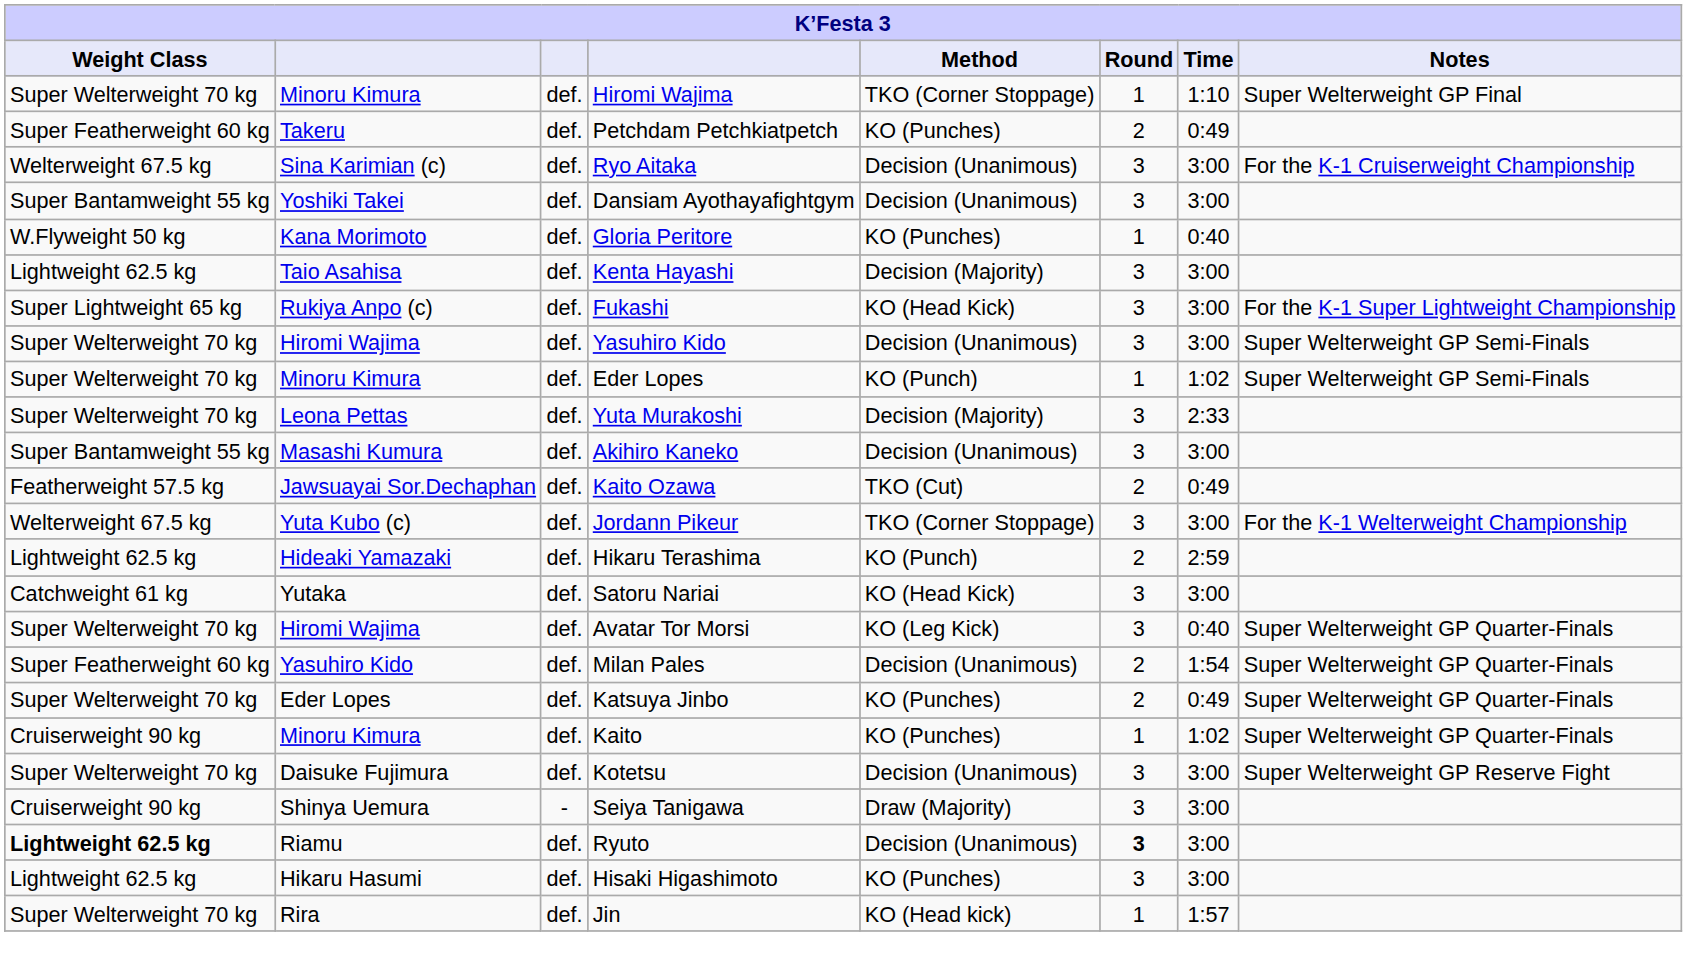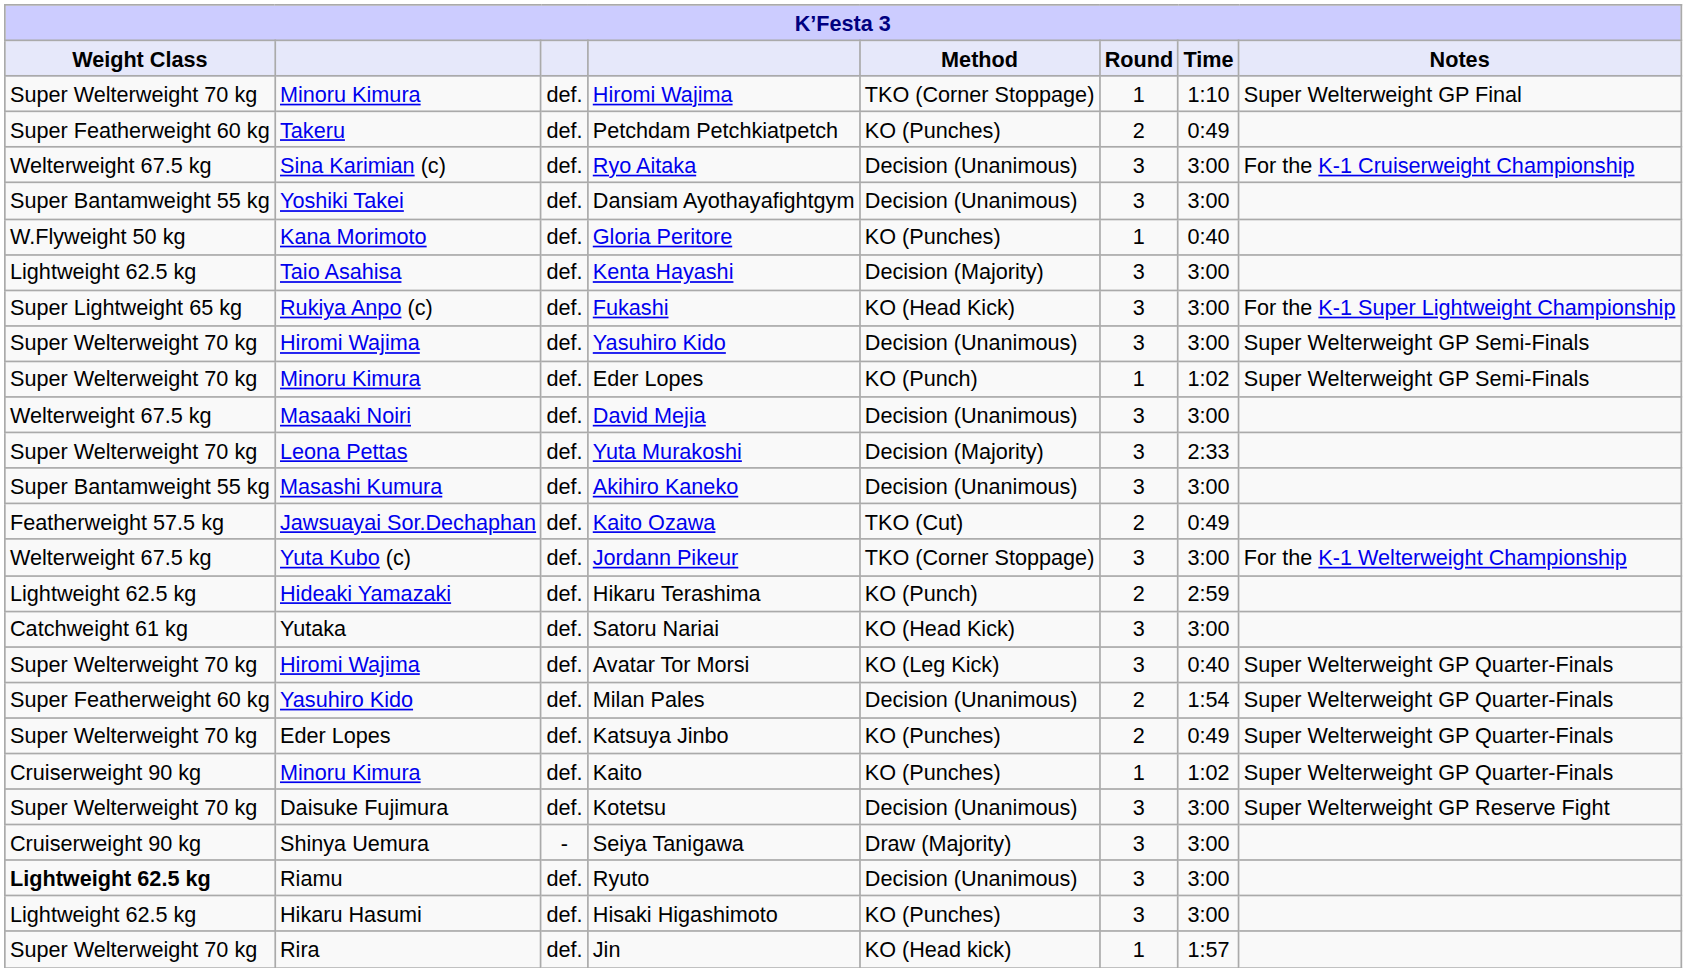 <table class="wikitable" style="font-size: 80%;">
 <tr>
 <th colspan="8" style="background-color: #ccf; color: #000080; text-align: center;"><strong>K’Festa 3</strong></th>
 </tr>
 <tr>
 <th colspan="1" style="background-color: #E6E8FA; color: #000000; text-align: center;">Weight Class</th>
 <th colspan="1" style="background-color: #E6E8FA; color: #000000; text-align: center;"></th>
 <th colspan="1" style="background-color: #E6E8FA; color: #000000; text-align: center;"></th>
 <th colspan="1" style="background-color: #E6E8FA; color: #000000; text-align: center;"></th>
 <th colspan="1" style="background-color: #E6E8FA; color: #000000; text-align: center;">Method</th>
 <th colspan="1" style="background-color: #E6E8FA; color: #000000; text-align: center;">Round</th>
 <th colspan="1" style="background-color: #E6E8FA; color: #000000; text-align: center;">Time</th>
 <th colspan="1" style="background-color: #E6E8FA; color: #000000; text-align: center;">Notes</th>
 </tr>
 <tr>
 <td>Super Welterweight 70 kg</td>
 <td> <a href='#'>Minoru Kimura</a></td>
 <td align=center>def.</td>
 <td> <a href='#'>Hiromi Wajima</a></td>
 <td>TKO (Corner Stoppage)</td>
 <td align=center>1</td>
 <td align=center>1:10</td>
 <td>Super Welterweight GP Final</td>
 </tr>
 <tr>
 <td>Super Featherweight 60 kg</td>
 <td> <a href='#'>Takeru</a></td>
 <td align=center>def.</td>
 <td> Petchdam Petchkiatpetch</td>
 <td>KO (Punches)</td>
 <td align=center>2</td>
 <td align=center>0:49</td>
 <td></td>
 </tr>
 <tr>
 <td>Welterweight 67.5 kg</td>
 <td> <a href='#'>Sina Karimian</a> (c)</td>
 <td align=center>def.</td>
 <td> <a href='#'>Ryo Aitaka</a></td>
 <td>Decision (Unanimous)</td>
 <td align=center>3</td>
 <td align=center>3:00</td>
 <td>For the <a href='#'>K-1 Cruiserweight Championship</a></td>
 </tr>
 <tr>
 <td>Super Bantamweight 55 kg</td>
 <td> <a href='#'>Yoshiki Takei</a></td>
 <td align=center>def.</td>
 <td> Dansiam Ayothayafightgym</td>
 <td>Decision (Unanimous)</td>
 <td align=center>3</td>
 <td align=center>3:00</td>
 <td></td>
 </tr>
 <tr>
 <td>W.Flyweight 50 kg</td>
 <td> <a href='#'>Kana Morimoto</a></td>
 <td align=center>def.</td>
 <td> <a href='#'>Gloria Peritore</a></td>
 <td>KO (Punches)</td>
 <td align=center>1</td>
 <td align=center>0:40</td>
 <td></td>
 </tr>
 <tr>
 <td>Lightweight 62.5 kg</td>
 <td> <a href='#'>Taio Asahisa</a></td>
 <td align=center>def.</td>
 <td> <a href='#'>Kenta Hayashi</a></td>
 <td>Decision (Majority)</td>
 <td align=center>3</td>
 <td align=center>3:00</td>
 <td></td>
 </tr>
 <tr>
 <td>Super Lightweight 65 kg</td>
 <td> <a href='#'>Rukiya Anpo</a> (c)</td>
 <td align=center>def.</td>
 <td> <a href='#'>Fukashi</a></td>
 <td>KO (Head Kick)</td>
 <td align=center>3</td>
 <td align=center>3:00</td>
 <td>For the <a href='#'>K-1 Super Lightweight Championship</a></td>
 </tr>
 <tr>
 <td>Super Welterweight 70 kg</td>
 <td> <a href='#'>Hiromi Wajima</a></td>
 <td align=center>def.</td>
 <td> <a href='#'>Yasuhiro Kido</a></td>
 <td>Decision (Unanimous)</td>
 <td align=center>3</td>
 <td align=center>3:00</td>
 <td>Super Welterweight GP Semi-Finals</td>
 </tr>
 <tr>
 <td>Super Welterweight 70 kg</td>
 <td> <a href='#'>Minoru Kimura</a></td>
 <td align=center>def.</td>
 <td> Eder Lopes</td>
 <td>KO (Punch)</td>
 <td align=center>1</td>
 <td align=center>1:02</td>
 <td>Super Welterweight GP Semi-Finals</td>
+</tr>
+<tr>
+<td>Welterweight 67.5 kg</td>
+<td> <a href='#'>Masaaki Noiri</a></td>
+<td align=center>def.</td>
+<td> <a href='#'>David Mejia</a></td>
+<td>Decision (Unanimous)</td>
+<td align=center>3</td>
+<td align=center>3:00</td>
+<td></td>
 </tr>
 <tr>
 <td>Super Welterweight 70 kg</td>
 <td> <a href='#'>Leona Pettas</a></td>
 <td align=center>def.</td>
 <td> <a href='#'>Yuta Murakoshi</a></td>
 <td>Decision (Majority)</td>
 <td align=center>3</td>
 <td align=center>2:33</td>
 <td></td>
 </tr>
 <tr>
 <td>Super Bantamweight 55 kg</td>
 <td> <a href='#'>Masashi Kumura</a></td>
 <td align=center>def.</td>
 <td> <a href='#'>Akihiro Kaneko</a></td>
 <td>Decision (Unanimous)</td>
 <td align=center>3</td>
 <td align=center>3:00</td>
 <td></td>
 </tr>
 <tr>
 <td>Featherweight 57.5 kg</td>
 <td> <a href='#'>Jawsuayai Sor.Dechaphan</a></td>
 <td align=center>def.</td>
 <td> <a href='#'>Kaito Ozawa</a></td>
 <td>TKO (Cut)</td>
 <td align=center>2</td>
 <td align=center>0:49</td>
 <td></td>
 </tr>
 <tr>
 <td>Welterweight 67.5 kg</td>
 <td> <a href='#'>Yuta Kubo</a> (c)</td>
 <td align=center>def.</td>
 <td> <a href='#'>Jordann Pikeur</a></td>
 <td>TKO (Corner Stoppage)</td>
 <td align=center>3</td>
 <td align=center>3:00</td>
 <td>For the <a href='#'>K-1 Welterweight Championship</a></td>
 </tr>
 <tr>
 <td>Lightweight 62.5 kg</td>
 <td> <a href='#'>Hideaki Yamazaki</a></td>
 <td align=center>def.</td>
 <td> Hikaru Terashima</td>
 <td>KO (Punch)</td>
 <td align=center>2</td>
 <td align=center>2:59</td>
 <td></td>
 </tr>
 <tr>
 <td>Catchweight 61 kg</td>
 <td> Yutaka</td>
 <td align=center>def.</td>
 <td> Satoru Nariai</td>
 <td>KO (Head Kick)</td>
 <td align=center>3</td>
 <td align=center>3:00</td>
 <td></td>
 </tr>
 <tr>
 <td>Super Welterweight 70 kg</td>
 <td> <a href='#'>Hiromi Wajima</a></td>
 <td align=center>def.</td>
 <td> Avatar Tor Morsi</td>
 <td>KO (Leg Kick)</td>
 <td align=center>3</td>
 <td align=center>0:40</td>
 <td>Super Welterweight GP Quarter-Finals</td>
 </tr>
 <tr>
 <td>Super Featherweight 60 kg</td>
 <td> <a href='#'>Yasuhiro Kido</a></td>
 <td align=center>def.</td>
 <td> Milan Pales</td>
 <td>Decision (Unanimous)</td>
 <td align=center>2</td>
 <td align=center>1:54</td>
 <td>Super Welterweight GP Quarter-Finals</td>
 </tr>
 <tr>
 <td>Super Welterweight 70 kg</td>
 <td> Eder Lopes</td>
 <td align=center>def.</td>
 <td> Katsuya Jinbo</td>
 <td>KO (Punches)</td>
 <td align=center>2</td>
 <td align=center>0:49</td>
 <td>Super Welterweight GP Quarter-Finals</td>
 </tr>
 <tr>
 <td>Cruiserweight 90 kg</td>
 <td> <a href='#'>Minoru Kimura</a></td>
 <td align=center>def.</td>
 <td> Kaito</td>
 <td>KO (Punches)</td>
 <td align=center>1</td>
 <td align=center>1:02</td>
 <td>Super Welterweight GP Quarter-Finals</td>
 </tr>
 <tr>
 <td>Super Welterweight 70 kg</td>
 <td> Daisuke Fujimura</td>
 <td align=center>def.</td>
 <td> Kotetsu</td>
 <td>Decision (Unanimous)</td>
 <td align=center>3</td>
 <td align=center>3:00</td>
 <td>Super Welterweight GP Reserve Fight</td>
 </tr>
 <tr>
 <td>Cruiserweight 90 kg</td>
 <td> Shinya Uemura</td>
 <td align=center>-</td>
 <td> Seiya Tanigawa</td>
 <td>Draw (Majority)</td>
 <td align=center>3</td>
 <td align=center>3:00</td>
 <td></td>
 </tr>
 <tr>
 <td><strong>Lightweight 62.5 kg</strong></td>
 <td> Riamu</td>
 <td align=center>def.</td>
 <td> Ryuto</td>
 <td>Decision (Unanimous)</td>
-<td align=center><strong>3</strong></td>
+<td align=center>3</td>
 <td align=center>3:00</td>
 <td></td>
 </tr>
 <tr>
 <td>Lightweight 62.5 kg</td>
 <td> Hikaru Hasumi</td>
 <td align=center>def.</td>
 <td> Hisaki Higashimoto</td>
 <td>KO (Punches)</td>
 <td align=center>3</td>
 <td align=center>3:00</td>
 <td></td>
 </tr>
 <tr>
 <td>Super Welterweight 70 kg</td>
 <td> Rira</td>
 <td align=center>def.</td>
 <td> Jin</td>
 <td>KO (Head kick)</td>
 <td align=center>1</td>
 <td align=center>1:57</td>
 <td></td>
 </tr>
 </table>
